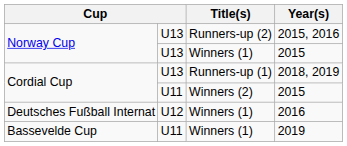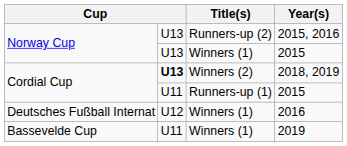 <table class="wikitable">
 <tr>
 <th colspan=2>Cup</th>
 <th>Title(s)</th>
 <th>Year(s)</th>
 </tr>
 <tr>
 <td rowspan=2> <a href='#'>Norway Cup</a></td>
 <td>U13</td>
 <td>Runners-up (2)</td>
 <td>2015, 2016</td>
 </tr>
 <tr>
 <td>U13</td>
 <td>Winners (1)</td>
 <td>2015</td>
 </tr>
 <tr>
 <td rowspan=2> Cordial Cup</td>
-<td>U13</td>
-<td>Runners-up (1)</td>
+<td><strong>U13</strong></td>
+<td>Winners (2)</td>
 <td>2018, 2019</td>
 </tr>
 <tr>
 <td>U11</td>
-<td>Winners (2)</td>
+<td>Runners-up (1)</td>
 <td>2015</td>
 </tr>
 <tr>
 <td> Deutsches Fußball Internat</td>
 <td>U12</td>
 <td>Winners (1)</td>
 <td>2016</td>
 </tr>
 <tr>
 <td> Bassevelde Cup</td>
 <td>U11</td>
 <td>Winners (1)</td>
 <td>2019</td>
 </tr>
 </table>
